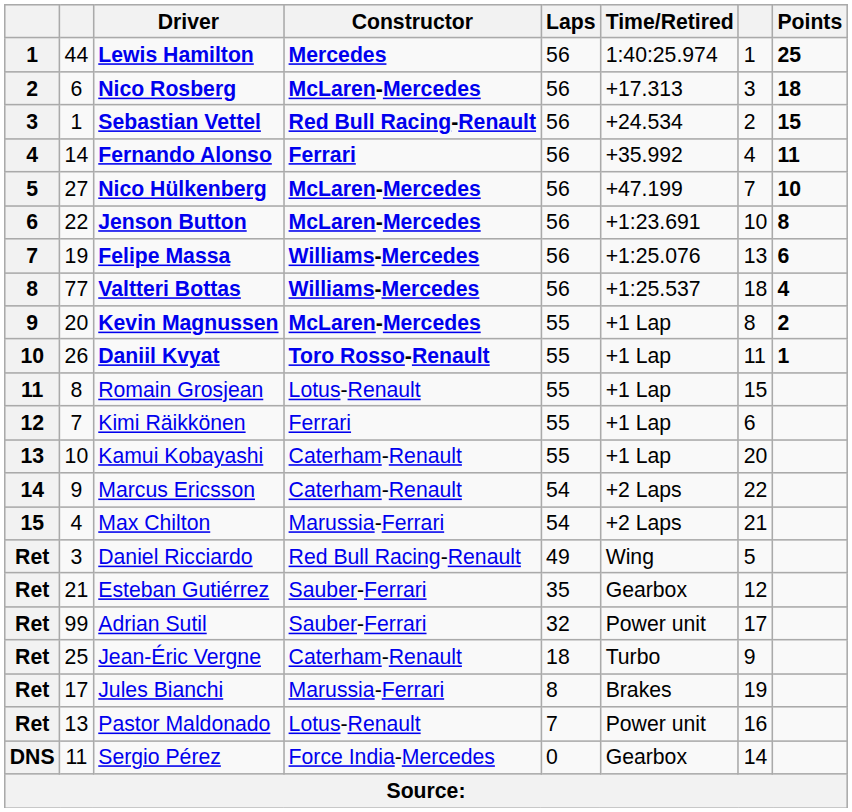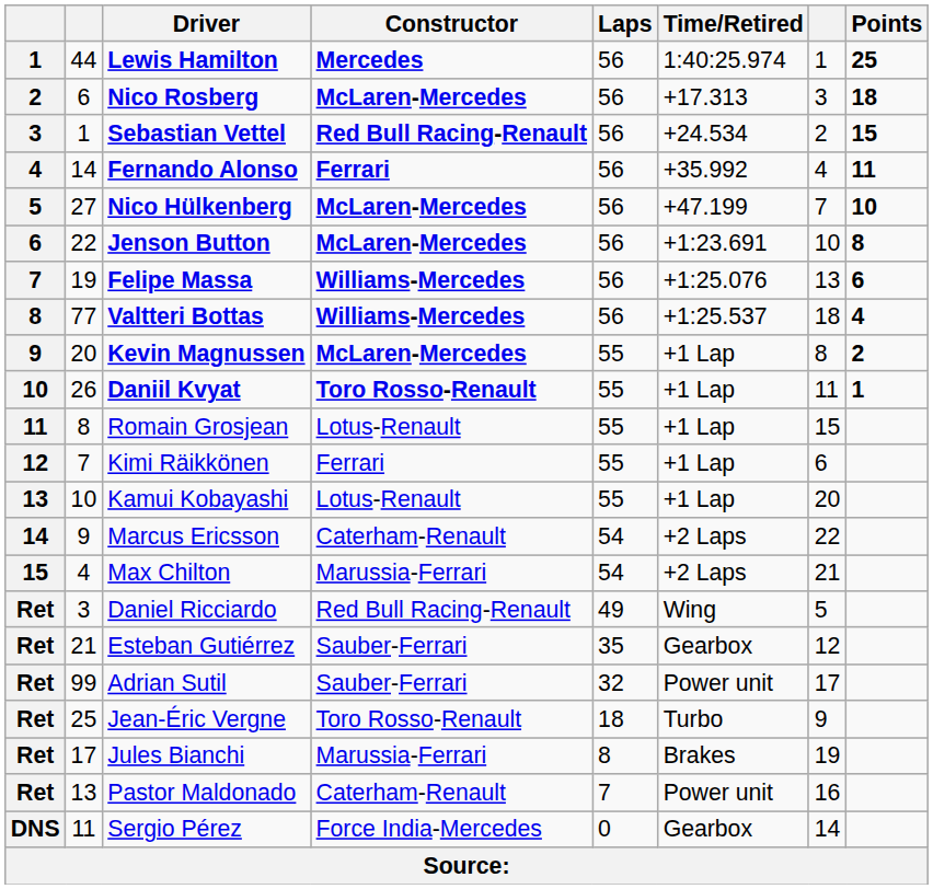 <table class="wikitable" style="font-size:85%">
 <tr>
 <th></th>
 <th></th>
 <th>Driver</th>
 <th>Constructor</th>
 <th>Laps</th>
 <th>Time/Retired</th>
 <th></th>
 <th>Points</th>
 </tr>
 <tr>
 <th>1</th>
 <td style="text-align:center;">44</td>
 <td> <strong><a href='#'>Lewis Hamilton</a></strong></td>
 <td><strong><a href='#'>Mercedes</a></strong></td>
 <td>56</td>
 <td>1:40:25.974</td>
 <td>1</td>
 <td><strong>25</strong></td>
 </tr>
 <tr>
 <th>2</th>
 <td style="text-align:center;">6</td>
 <td> <strong><a href='#'>Nico Rosberg</a></strong></td>
 <td><strong><a href='#'>McLaren</a>-<a href='#'>Mercedes</a></strong></td>
 <td>56</td>
 <td>+17.313</td>
 <td>3</td>
 <td><strong>18</strong></td>
 </tr>
 <tr>
 <th>3</th>
 <td style="text-align:center;">1</td>
 <td> <strong><a href='#'>Sebastian Vettel</a></strong></td>
 <td><strong><a href='#'>Red Bull Racing</a>-<a href='#'>Renault</a></strong></td>
 <td>56</td>
 <td>+24.534</td>
 <td>2</td>
 <td><strong>15</strong></td>
 </tr>
 <tr>
 <th>4</th>
 <td style="text-align:center;">14</td>
 <td> <strong><a href='#'>Fernando Alonso</a></strong></td>
 <td><strong><a href='#'>Ferrari</a></strong></td>
 <td>56</td>
 <td>+35.992</td>
 <td>4</td>
 <td><strong>11</strong></td>
 </tr>
 <tr>
 <th>5</th>
 <td style="text-align:center;">27</td>
 <td> <strong><a href='#'>Nico Hülkenberg</a></strong></td>
 <td><strong><a href='#'>McLaren</a>-<a href='#'>Mercedes</a></strong></td>
 <td>56</td>
 <td>+47.199</td>
 <td>7</td>
 <td><strong>10</strong></td>
 </tr>
 <tr>
 <th>6</th>
 <td style="text-align:center;">22</td>
 <td> <strong><a href='#'>Jenson Button</a></strong></td>
 <td><strong><a href='#'>McLaren</a>-<a href='#'>Mercedes</a></strong></td>
 <td>56</td>
 <td>+1:23.691</td>
 <td>10</td>
 <td><strong>8</strong></td>
 </tr>
 <tr>
 <th>7</th>
 <td style="text-align:center;">19</td>
 <td> <strong><a href='#'>Felipe Massa</a></strong></td>
 <td><strong><a href='#'>Williams</a>-<a href='#'>Mercedes</a></strong></td>
 <td>56</td>
 <td>+1:25.076</td>
 <td>13</td>
 <td><strong>6</strong></td>
 </tr>
 <tr>
 <th>8</th>
 <td style="text-align:center;">77</td>
 <td> <strong><a href='#'>Valtteri Bottas</a></strong></td>
 <td><strong><a href='#'>Williams</a>-<a href='#'>Mercedes</a></strong></td>
 <td>56</td>
 <td>+1:25.537</td>
 <td>18</td>
 <td><strong>4</strong></td>
 </tr>
 <tr>
 <th>9</th>
 <td style="text-align:center;">20</td>
 <td> <strong><a href='#'>Kevin Magnussen</a></strong></td>
 <td><strong><a href='#'>McLaren</a>-<a href='#'>Mercedes</a></strong></td>
 <td>55</td>
 <td>+1 Lap</td>
 <td>8</td>
 <td><strong>2</strong></td>
 </tr>
 <tr>
 <th>10</th>
 <td style="text-align:center;">26</td>
 <td> <strong><a href='#'>Daniil Kvyat</a></strong></td>
 <td><strong><a href='#'>Toro Rosso</a>-<a href='#'>Renault</a></strong></td>
 <td>55</td>
 <td>+1 Lap</td>
 <td>11</td>
 <td><strong>1</strong></td>
 </tr>
 <tr>
 <th>11</th>
 <td style="text-align:center;">8</td>
 <td> <a href='#'>Romain Grosjean</a></td>
 <td><a href='#'>Lotus</a>-<a href='#'>Renault</a></td>
 <td>55</td>
 <td>+1 Lap</td>
 <td>15</td>
 <td></td>
 </tr>
 <tr>
 <th>12</th>
 <td style="text-align:center;">7</td>
 <td> <a href='#'>Kimi Räikkönen</a></td>
 <td><a href='#'>Ferrari</a></td>
 <td>55</td>
 <td>+1 Lap</td>
 <td>6</td>
 <td></td>
 </tr>
 <tr>
 <th>13</th>
 <td style="text-align:center;">10</td>
 <td> <a href='#'>Kamui Kobayashi</a></td>
-<td><a href='#'>Caterham</a>-<a href='#'>Renault</a></td>
+<td><a href='#'>Lotus</a>-<a href='#'>Renault</a></td>
 <td>55</td>
 <td>+1 Lap</td>
 <td>20</td>
 <td></td>
 </tr>
 <tr>
 <th>14</th>
 <td style="text-align:center;">9</td>
 <td> <a href='#'>Marcus Ericsson</a></td>
 <td><a href='#'>Caterham</a>-<a href='#'>Renault</a></td>
 <td>54</td>
 <td>+2 Laps</td>
 <td>22</td>
 <td></td>
 </tr>
 <tr>
 <th>15</th>
 <td style="text-align:center;">4</td>
 <td> <a href='#'>Max Chilton</a></td>
 <td><a href='#'>Marussia</a>-<a href='#'>Ferrari</a></td>
 <td>54</td>
 <td>+2 Laps</td>
 <td>21</td>
 <td></td>
 </tr>
 <tr>
 <th>Ret</th>
 <td style="text-align:center;">3</td>
 <td> <a href='#'>Daniel Ricciardo</a></td>
 <td><a href='#'>Red Bull Racing</a>-<a href='#'>Renault</a></td>
 <td>49</td>
 <td>Wing</td>
 <td>5</td>
 <td></td>
 </tr>
 <tr>
 <th>Ret</th>
 <td style="text-align:center;">21</td>
 <td> <a href='#'>Esteban Gutiérrez</a></td>
 <td><a href='#'>Sauber</a>-<a href='#'>Ferrari</a></td>
 <td>35</td>
 <td>Gearbox</td>
 <td>12</td>
 <td></td>
 </tr>
 <tr>
 <th>Ret</th>
 <td style="text-align:center;">99</td>
 <td> <a href='#'>Adrian Sutil</a></td>
 <td><a href='#'>Sauber</a>-<a href='#'>Ferrari</a></td>
 <td>32</td>
 <td>Power unit</td>
 <td>17</td>
 <td></td>
 </tr>
 <tr>
 <th>Ret</th>
 <td style="text-align:center;">25</td>
 <td> <a href='#'>Jean-Éric Vergne</a></td>
-<td><a href='#'>Caterham</a>-<a href='#'>Renault</a></td>
+<td><a href='#'>Toro Rosso</a>-<a href='#'>Renault</a></td>
 <td>18</td>
 <td>Turbo</td>
 <td>9</td>
 <td></td>
 </tr>
 <tr>
 <th>Ret</th>
 <td style="text-align:center;">17</td>
 <td> <a href='#'>Jules Bianchi</a></td>
 <td><a href='#'>Marussia</a>-<a href='#'>Ferrari</a></td>
 <td>8</td>
 <td>Brakes</td>
 <td>19</td>
 <td></td>
 </tr>
 <tr>
 <th>Ret</th>
 <td style="text-align:center;">13</td>
 <td> <a href='#'>Pastor Maldonado</a></td>
-<td><a href='#'>Lotus</a>-<a href='#'>Renault</a></td>
+<td><a href='#'>Caterham</a>-<a href='#'>Renault</a></td>
 <td>7</td>
 <td>Power unit</td>
 <td>16</td>
 <td></td>
 </tr>
 <tr>
 <th>DNS</th>
 <td style="text-align:center;">11</td>
 <td> <a href='#'>Sergio Pérez</a></td>
 <td><a href='#'>Force India</a>-<a href='#'>Mercedes</a></td>
 <td>0</td>
 <td>Gearbox</td>
 <td>14</td>
 <td></td>
 </tr>
 <tr>
 <th colspan=8>Source:</th>
 </tr>
 </table>
